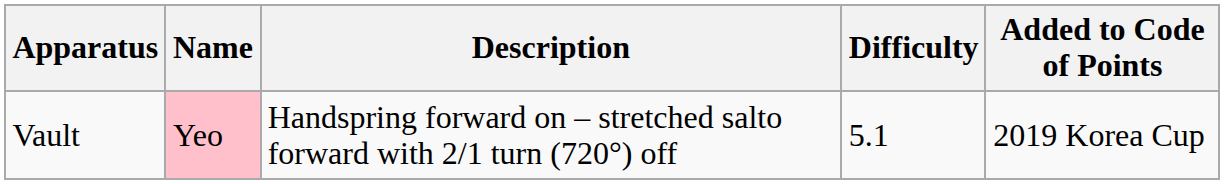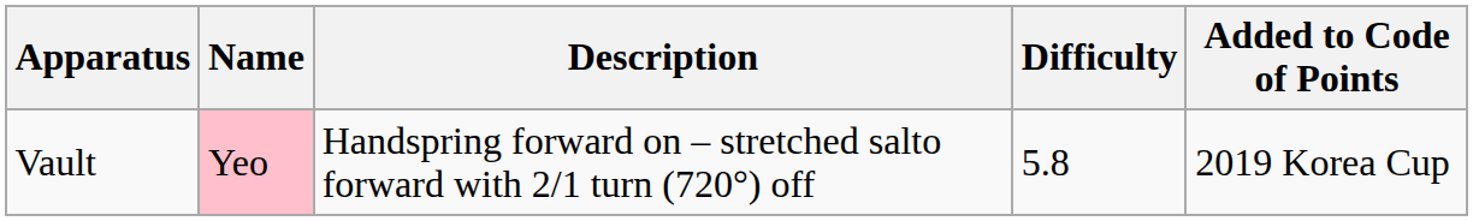 <table class="wikitable">
 <tr>
 <th>Apparatus</th>
 <th>Name</th>
 <th>Description</th>
 <th>Difficulty</th>
 <th>Added to Code of Points</th>
 </tr>
 <tr>
 <td>Vault</td>
 <td style="background: pink;">Yeo</td>
 <td>Handspring forward on – stretched salto forward with 2/1 turn (720°) off</td>
-<td>5.1</td>
+<td>5.8</td>
 <td>2019 Korea Cup</td>
 </tr>
 </table>
